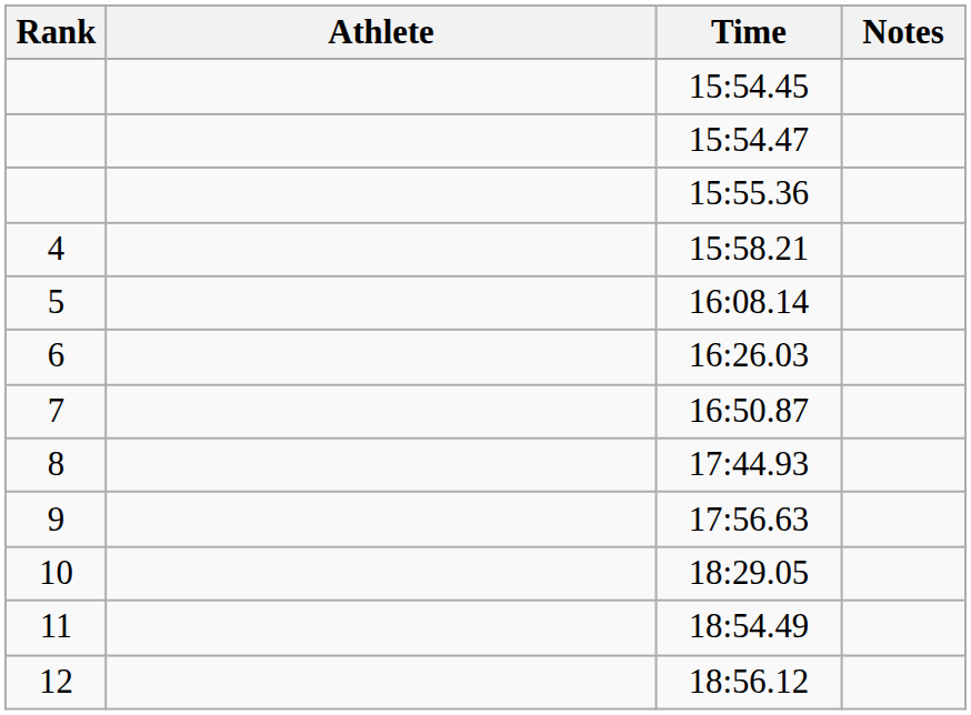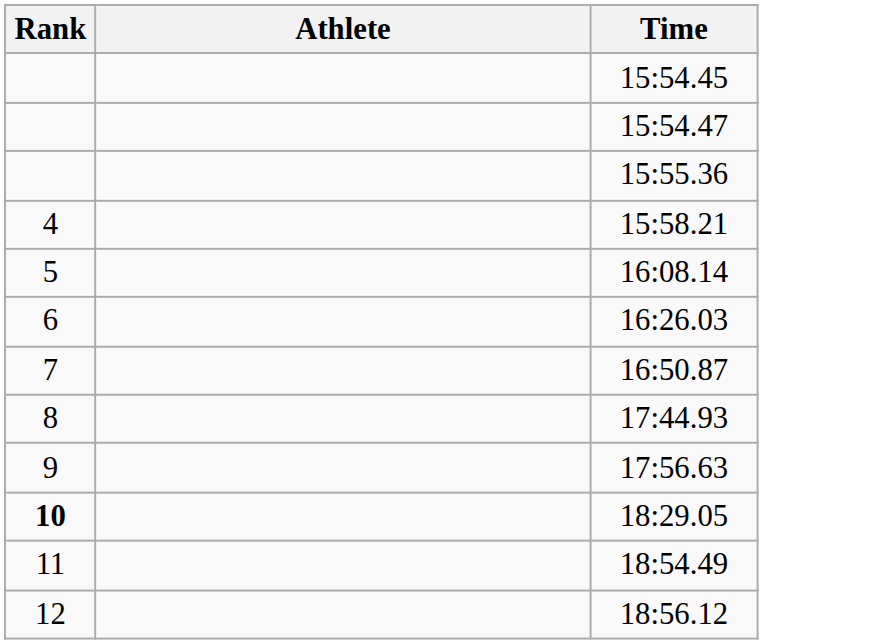 <table class="wikitable" style="text-align:center">
 <tr>
 <th width=40>Rank</th>
 <th width=250>Athlete</th>
 <th width=80>Time</th>
-<th width=50>Notes</th>
 </tr>
 <tr>
 <td></td>
 <td align=left></td>
 <td>15:54.45</td>
-<td></td>
 </tr>
 <tr>
 <td></td>
 <td align=left></td>
 <td>15:54.47</td>
-<td></td>
 </tr>
 <tr>
 <td></td>
 <td align=left></td>
 <td>15:55.36</td>
-<td></td>
 </tr>
 <tr>
 <td>4</td>
 <td align=left></td>
 <td>15:58.21</td>
-<td></td>
 </tr>
 <tr>
 <td>5</td>
 <td align=left></td>
 <td>16:08.14</td>
-<td></td>
 </tr>
 <tr>
 <td>6</td>
 <td align=left></td>
 <td>16:26.03</td>
-<td></td>
 </tr>
 <tr>
 <td>7</td>
 <td align=left></td>
 <td>16:50.87</td>
-<td></td>
 </tr>
 <tr>
 <td>8</td>
 <td align=left></td>
 <td>17:44.93</td>
-<td></td>
 </tr>
 <tr>
 <td>9</td>
 <td align=left></td>
 <td>17:56.63</td>
-<td></td>
 </tr>
 <tr>
-<td>10</td>
+<td><strong>10</strong></td>
 <td align=left></td>
 <td>18:29.05</td>
-<td></td>
 </tr>
 <tr>
 <td>11</td>
 <td align=left></td>
 <td>18:54.49</td>
-<td></td>
 </tr>
 <tr>
 <td>12</td>
 <td align=left></td>
 <td>18:56.12</td>
-<td></td>
 </tr>
 </table>
